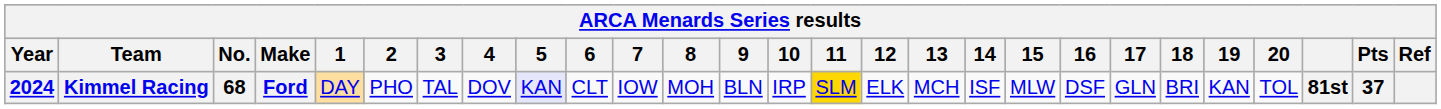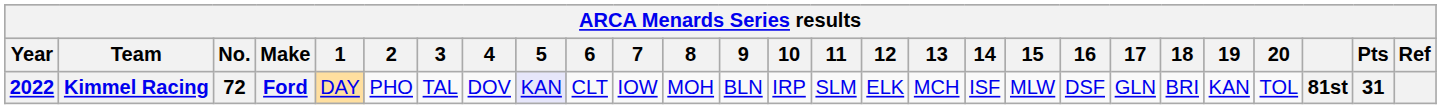 <table class="wikitable" style="text-align:center; font-size:75%">
 <tr>
 <th colspan="27"><a href='#'>ARCA Menards Series</a> results</th>
 </tr>
 <tr>
 <th>Year</th>
 <th>Team</th>
 <th>No.</th>
 <th>Make</th>
 <th>1</th>
 <th>2</th>
 <th>3</th>
 <th>4</th>
 <th>5</th>
 <th>6</th>
 <th>7</th>
 <th>8</th>
 <th>9</th>
 <th>10</th>
 <th>11</th>
 <th>12</th>
 <th>13</th>
 <th>14</th>
 <th>15</th>
 <th>16</th>
 <th>17</th>
 <th>18</th>
 <th>19</th>
 <th>20</th>
 <th></th>
 <th>Pts</th>
 <th>Ref</th>
 </tr>
 <tr>
-<th><a href='#'>2024</a></th>
+<th><a href='#'>2022</a></th>
 <th><a href='#'>Kimmel Racing</a></th>
-<th>68</th>
+<th>72</th>
 <th><a href='#'>Ford</a></th>
 <td style="background:#FFDF9F;"><a href='#'>DAY</a><br></td>
 <td><a href='#'>PHO</a></td>
 <td><a href='#'>TAL</a></td>
 <td><a href='#'>DOV</a></td>
 <td style="background: lavender;"><a href='#'>KAN</a></td>
 <td><a href='#'>CLT</a></td>
 <td><a href='#'>IOW</a></td>
 <td><a href='#'>MOH</a></td>
 <td><a href='#'>BLN</a></td>
 <td><a href='#'>IRP</a></td>
-<td style="background: gold;"><a href='#'>SLM</a></td>
+<td><a href='#'>SLM</a></td>
 <td><a href='#'>ELK</a></td>
 <td><a href='#'>MCH</a></td>
 <td><a href='#'>ISF</a></td>
 <td><a href='#'>MLW</a></td>
 <td><a href='#'>DSF</a></td>
 <td><a href='#'>GLN</a></td>
 <td><a href='#'>BRI</a></td>
 <td><a href='#'>KAN</a></td>
 <td><a href='#'>TOL</a></td>
 <th>81st</th>
-<th>37</th>
+<th>31</th>
 <th></th>
 </tr>
 </table>
